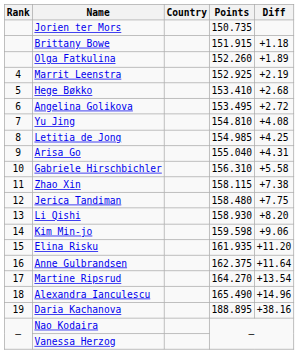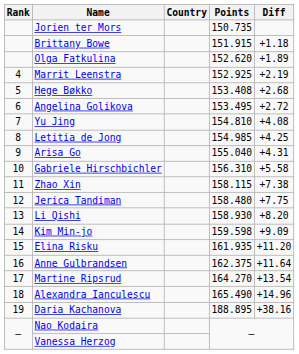 <table class="wikitable sortable" style="text-align:center">
 <tr>
 <th>Rank</th>
 <th>Name</th>
 <th>Country</th>
 <th>Points</th>
 <th>Diff</th>
 </tr>
 <tr>
 <td></td>
 <td align=left><a href='#'>Jorien ter Mors</a></td>
 <td align=left></td>
 <td>150.735</td>
 <td></td>
 </tr>
 <tr>
 <td></td>
 <td align=left><a href='#'>Brittany Bowe</a></td>
 <td align=left></td>
 <td>151.915</td>
 <td>+1.18</td>
 </tr>
 <tr>
 <td></td>
 <td align=left><a href='#'>Olga Fatkulina</a></td>
 <td align=left></td>
-<td>152.260</td>
+<td>152.620</td>
 <td>+1.89</td>
 </tr>
 <tr>
 <td>4</td>
 <td align=left><a href='#'>Marrit Leenstra</a></td>
 <td align=left></td>
 <td>152.925</td>
 <td>+2.19</td>
 </tr>
 <tr>
 <td>5</td>
 <td align=left><a href='#'>Hege Bøkko</a></td>
 <td align=left></td>
-<td>153.410</td>
+<td>153.408</td>
 <td>+2.68</td>
 </tr>
 <tr>
 <td>6</td>
 <td align=left><a href='#'>Angelina Golikova</a></td>
 <td align=left></td>
 <td>153.495</td>
 <td>+2.72</td>
 </tr>
 <tr>
 <td>7</td>
 <td align=left><a href='#'>Yu Jing</a></td>
 <td align=left></td>
 <td>154.810</td>
 <td>+4.08</td>
 </tr>
 <tr>
 <td>8</td>
 <td align=left><a href='#'>Letitia de Jong</a></td>
 <td align=left></td>
 <td>154.985</td>
 <td>+4.25</td>
 </tr>
 <tr>
 <td>9</td>
 <td align=left><a href='#'>Arisa Go</a></td>
 <td align=left></td>
 <td>155.040</td>
 <td>+4.31</td>
 </tr>
 <tr>
 <td>10</td>
 <td align=left><a href='#'>Gabriele Hirschbichler</a></td>
 <td align=left></td>
 <td>156.310</td>
 <td>+5.58</td>
 </tr>
 <tr>
 <td>11</td>
 <td align=left><a href='#'>Zhao Xin</a></td>
 <td align=left></td>
 <td>158.115</td>
 <td>+7.38</td>
 </tr>
 <tr>
 <td>12</td>
 <td align=left><a href='#'>Jerica Tandiman</a></td>
 <td align=left></td>
 <td>158.480</td>
 <td>+7.75</td>
 </tr>
 <tr>
 <td>13</td>
 <td align=left><a href='#'>Li Qishi</a></td>
 <td align=left></td>
 <td>158.930</td>
 <td>+8.20</td>
 </tr>
 <tr>
 <td>14</td>
 <td align=left><a href='#'>Kim Min-jo</a></td>
 <td align=left></td>
 <td>159.598</td>
-<td>+9.06</td>
+<td>+9.09</td>
 </tr>
 <tr>
 <td>15</td>
 <td align=left><a href='#'>Elina Risku</a></td>
 <td align=left></td>
 <td>161.935</td>
 <td>+11.20</td>
 </tr>
 <tr>
 <td>16</td>
 <td align=left><a href='#'>Anne Gulbrandsen</a></td>
 <td align=left></td>
 <td>162.375</td>
 <td>+11.64</td>
 </tr>
 <tr>
 <td>17</td>
 <td align=left><a href='#'>Martine Ripsrud</a></td>
 <td align=left></td>
 <td>164.270</td>
 <td>+13.54</td>
 </tr>
 <tr>
 <td>18</td>
 <td align=left><a href='#'>Alexandra Ianculescu</a></td>
 <td align=left></td>
 <td>165.490</td>
 <td>+14.96</td>
 </tr>
 <tr>
 <td>19</td>
 <td align=left><a href='#'>Daria Kachanova</a></td>
 <td align=left></td>
 <td>188.895</td>
 <td>+38.16</td>
 </tr>
 <tr>
 <td rowspan=2>–</td>
 <td align=left><a href='#'>Nao Kodaira</a></td>
 <td align=left></td>
 <td colspan=2 rowspan=2>—</td>
 </tr>
 <tr>
 <td align=left><a href='#'>Vanessa Herzog</a></td>
 <td align=left></td>
 </tr>
 </table>
